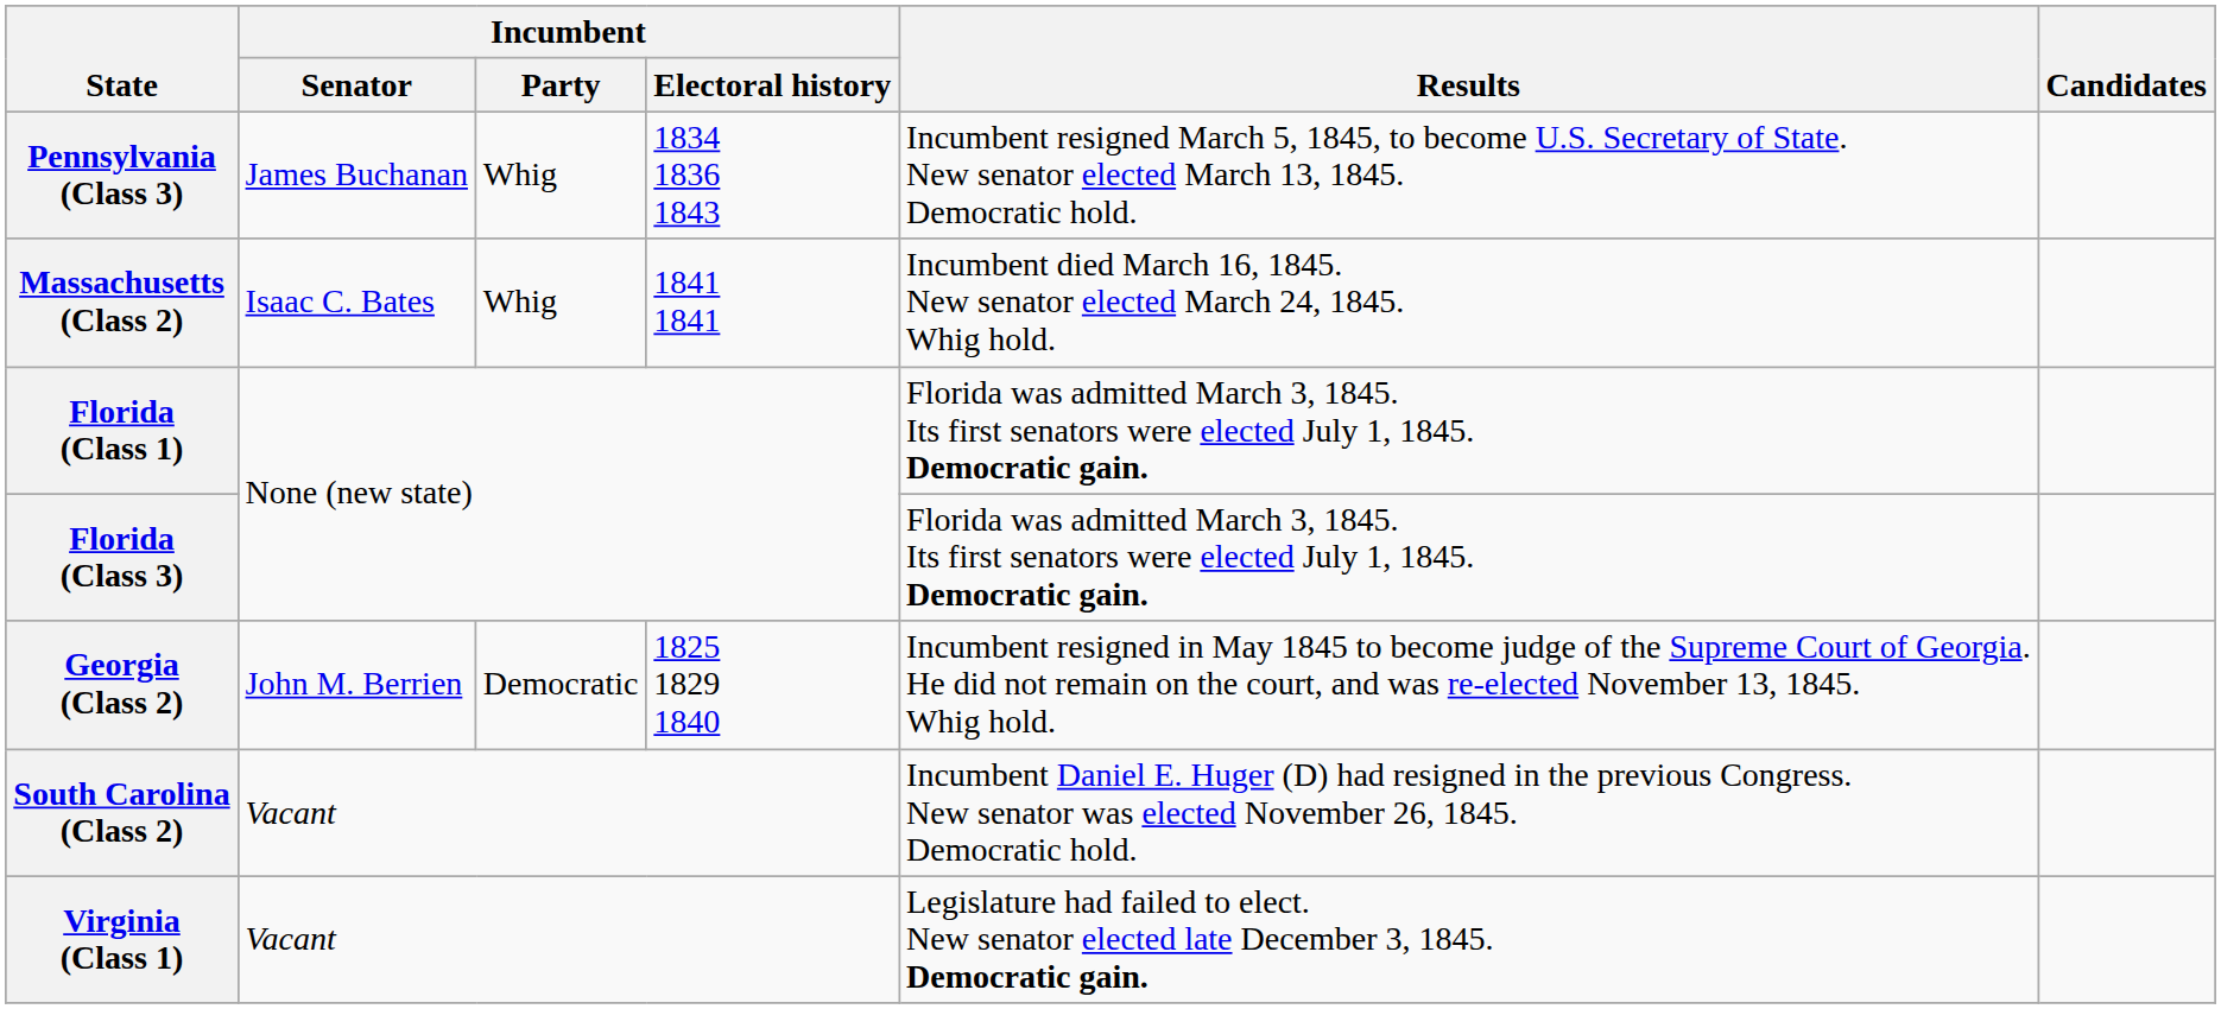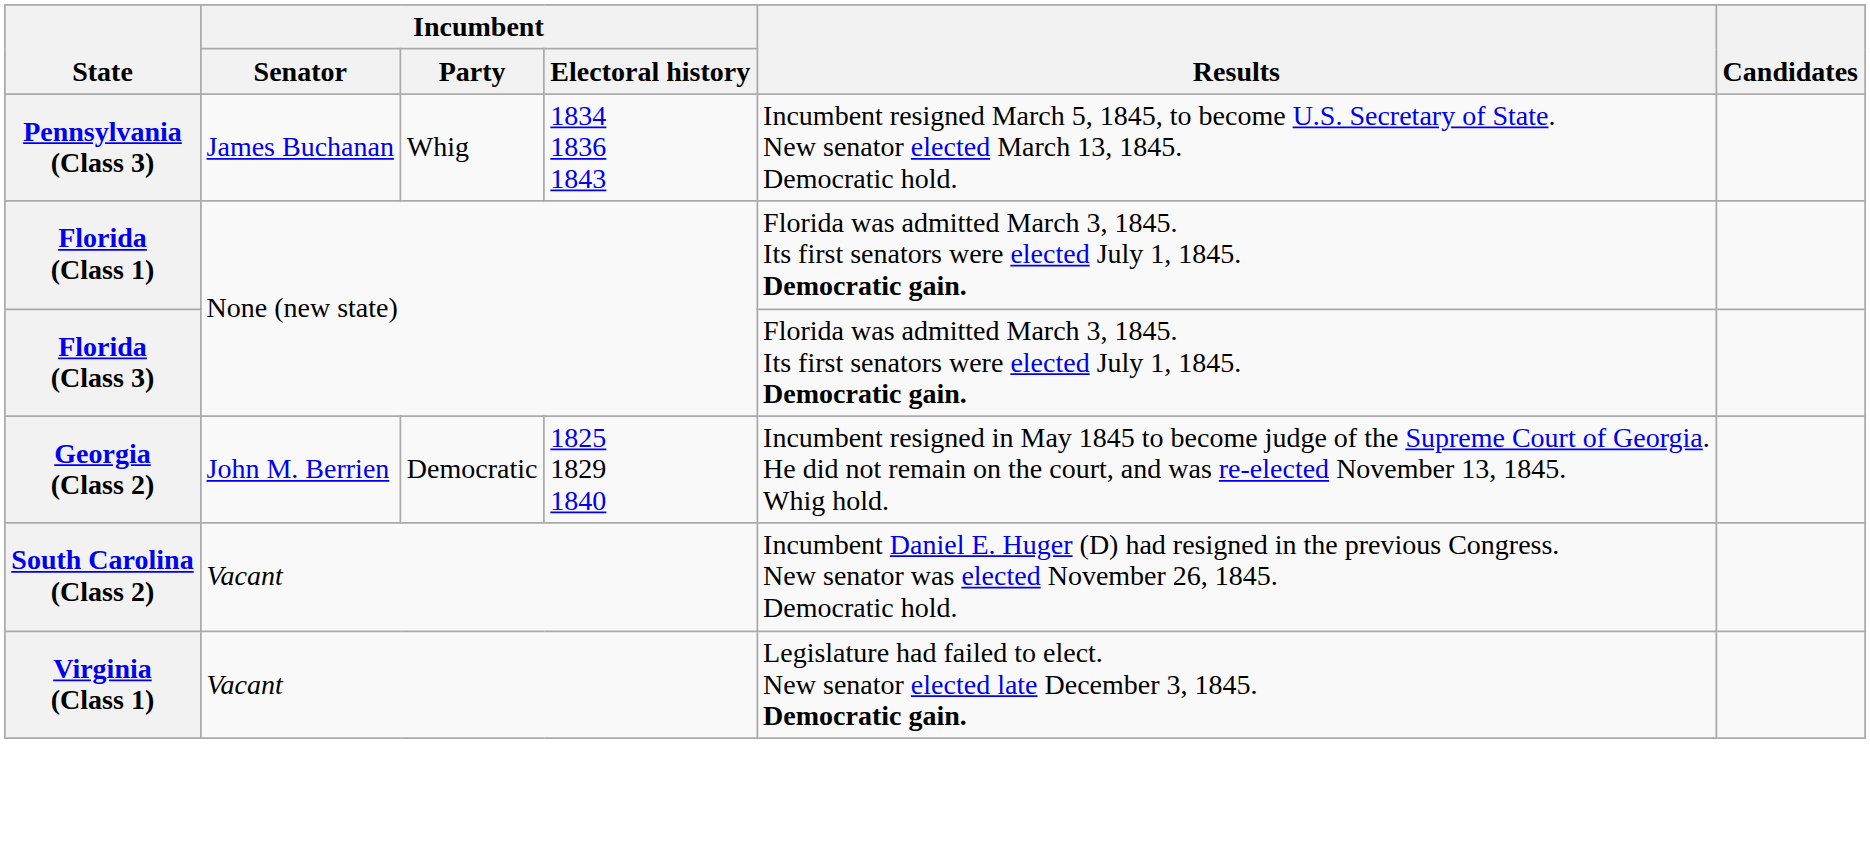 <table class=wikitable>
 <tr valign=bottom>
 <th rowspan=2>State</th>
 <th colspan=3>Incumbent</th>
 <th rowspan=2>Results</th>
 <th rowspan=2>Candidates</th>
 </tr>
 <tr>
 <th>Senator</th>
 <th>Party</th>
 <th>Electoral history</th>
 </tr>
 <tr>
 <th><a href='#'>Pennsylvania</a><br>(Class 3)</th>
 <td><a href='#'>James Buchanan</a></td>
 <td>Whig</td>
 <td><a href='#'>1834 </a><br><a href='#'>1836</a><br><a href='#'>1843</a></td>
 <td>Incumbent resigned March 5, 1845, to become <a href='#'>U.S. Secretary of State</a>.<br>New senator <a href='#'>elected</a> March 13, 1845.<br>Democratic hold.</td>
-<td nowrap></td>
-</tr>
-<tr>
-<th><a href='#'>Massachusetts</a><br>(Class 2)</th>
-<td><a href='#'>Isaac C. Bates</a></td>
-<td>Whig</td>
-<td><a href='#'>1841 </a><br><a href='#'>1841</a></td>
-<td>Incumbent died March 16, 1845.<br>New senator <a href='#'>elected</a> March 24, 1845.<br>Whig hold.</td>
 <td nowrap></td>
 </tr>
 <tr>
 <th><a href='#'>Florida</a><br>(Class 1)</th>
 <td colspan=3 rowspan=2>None (new state)</td>
 <td>Florida was admitted March 3, 1845.<br>Its first senators were <a href='#'>elected</a> July 1, 1845.<br><strong>Democratic gain.</strong></td>
 <td nowrap></td>
 </tr>
 <tr>
 <th><a href='#'>Florida</a><br>(Class 3)</th>
 <td>Florida was admitted March 3, 1845.<br>Its first senators were <a href='#'>elected</a> July 1, 1845.<br><strong>Democratic gain.</strong></td>
 <td nowrap></td>
 </tr>
 <tr>
 <th><a href='#'>Georgia</a><br>(Class 2)</th>
 <td><a href='#'>John M. Berrien</a></td>
 <td>Democratic</td>
 <td><a href='#'>1825</a><br>1829 <br><a href='#'>1840</a></td>
 <td>Incumbent resigned in May 1845 to become judge of the <a href='#'>Supreme Court of Georgia</a>.<br>He did not remain on the court, and was <a href='#'>re-elected</a> November 13, 1845.<br>Whig hold.</td>
 <td nowrap></td>
 </tr>
 <tr>
 <th><a href='#'>South Carolina</a><br>(Class 2)</th>
 <td colspan=3><em>Vacant</em></td>
 <td>Incumbent <a href='#'>Daniel E. Huger</a> (D) had resigned in the previous Congress.<br>New senator was <a href='#'>elected</a> November 26, 1845.<br>Democratic hold.</td>
 <td nowrap></td>
 </tr>
 <tr>
 <th><a href='#'>Virginia</a><br>(Class 1)</th>
 <td colspan=3><em>Vacant</em></td>
 <td>Legislature had failed to elect.<br>New senator <a href='#'>elected late</a> December 3, 1845.<br><strong>Democratic gain.</strong></td>
 <td nowrap></td>
 </tr>
 </table>
